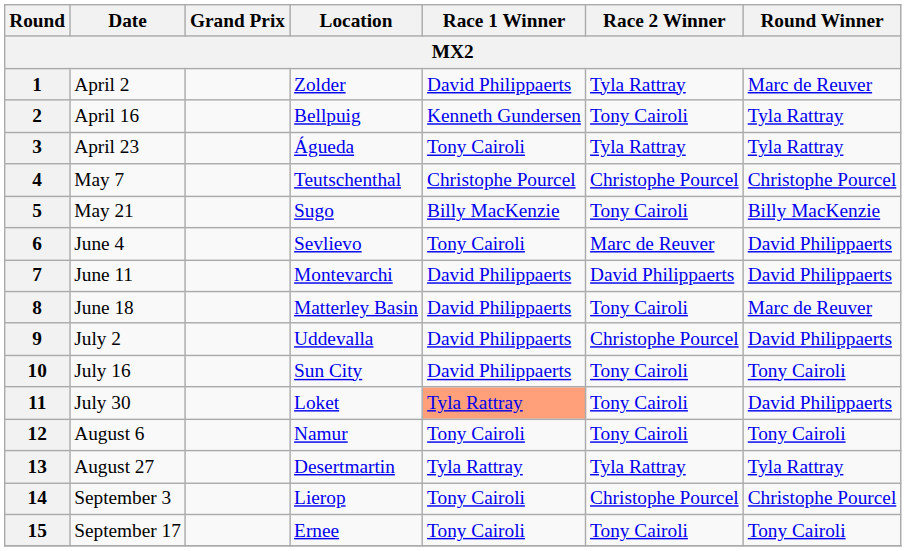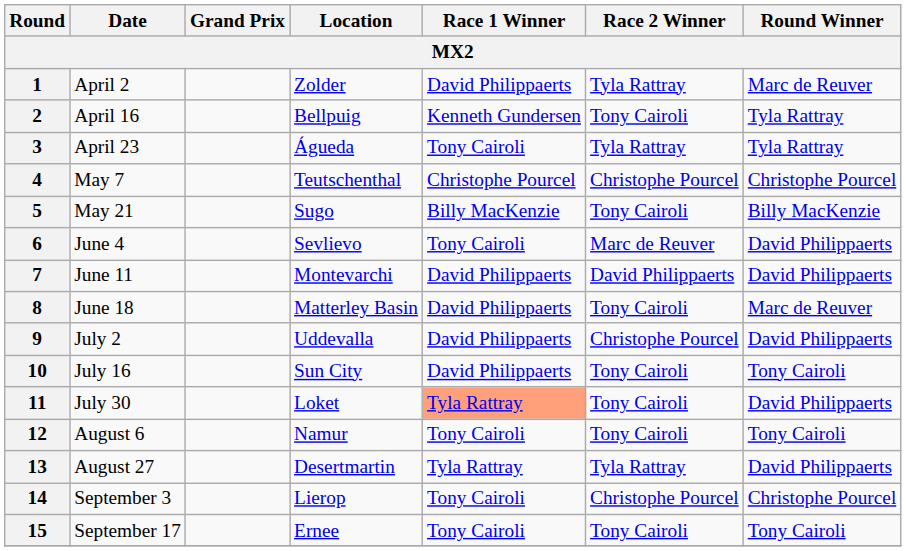 <table class="wikitable" style="font-size: 85%;">
 <tr>
 <th>Round</th>
 <th>Date</th>
 <th>Grand Prix</th>
 <th>Location</th>
 <th>Race 1 Winner</th>
 <th>Race 2 Winner</th>
 <th>Round Winner</th>
 </tr>
 <tr>
 <th colspan=7>MX2</th>
 </tr>
 <tr>
 <th>1</th>
 <td>April 2</td>
 <td></td>
 <td><a href='#'>Zolder</a></td>
 <td> <a href='#'>David Philippaerts</a></td>
 <td> <a href='#'>Tyla Rattray</a></td>
 <td> <a href='#'>Marc de Reuver</a></td>
 </tr>
 <tr>
 <th>2</th>
 <td>April 16</td>
 <td></td>
 <td><a href='#'>Bellpuig</a></td>
 <td> <a href='#'>Kenneth Gundersen</a></td>
 <td> <a href='#'>Tony Cairoli</a></td>
 <td> <a href='#'>Tyla Rattray</a></td>
 </tr>
 <tr>
 <th>3</th>
 <td>April 23</td>
 <td></td>
 <td><a href='#'>Águeda</a></td>
 <td> <a href='#'>Tony Cairoli</a></td>
 <td> <a href='#'>Tyla Rattray</a></td>
 <td> <a href='#'>Tyla Rattray</a></td>
 </tr>
 <tr>
 <th>4</th>
 <td>May 7</td>
 <td></td>
 <td><a href='#'>Teutschenthal</a></td>
 <td> <a href='#'>Christophe Pourcel</a></td>
 <td> <a href='#'>Christophe Pourcel</a></td>
 <td> <a href='#'>Christophe Pourcel</a></td>
 </tr>
 <tr>
 <th>5</th>
 <td>May 21</td>
 <td></td>
 <td><a href='#'>Sugo</a></td>
 <td> <a href='#'>Billy MacKenzie</a></td>
 <td> <a href='#'>Tony Cairoli</a></td>
 <td> <a href='#'>Billy MacKenzie</a></td>
 </tr>
 <tr>
 <th>6</th>
 <td>June 4</td>
 <td></td>
 <td><a href='#'>Sevlievo</a></td>
 <td> <a href='#'>Tony Cairoli</a></td>
 <td> <a href='#'>Marc de Reuver</a></td>
 <td> <a href='#'>David Philippaerts</a></td>
 </tr>
 <tr>
 <th>7</th>
 <td>June 11</td>
 <td></td>
 <td><a href='#'>Montevarchi</a></td>
 <td> <a href='#'>David Philippaerts</a></td>
 <td> <a href='#'>David Philippaerts</a></td>
 <td> <a href='#'>David Philippaerts</a></td>
 </tr>
 <tr>
 <th>8</th>
 <td>June 18</td>
 <td></td>
 <td><a href='#'>Matterley Basin</a></td>
 <td> <a href='#'>David Philippaerts</a></td>
 <td> <a href='#'>Tony Cairoli</a></td>
 <td> <a href='#'>Marc de Reuver</a></td>
 </tr>
 <tr>
 <th>9</th>
 <td>July 2</td>
 <td></td>
 <td><a href='#'>Uddevalla</a></td>
 <td> <a href='#'>David Philippaerts</a></td>
 <td> <a href='#'>Christophe Pourcel</a></td>
 <td> <a href='#'>David Philippaerts</a></td>
 </tr>
 <tr>
 <th>10</th>
 <td>July 16</td>
 <td></td>
 <td><a href='#'>Sun City</a></td>
 <td> <a href='#'>David Philippaerts</a></td>
 <td> <a href='#'>Tony Cairoli</a></td>
 <td> <a href='#'>Tony Cairoli</a></td>
 </tr>
 <tr>
 <th>11</th>
 <td>July 30</td>
 <td></td>
 <td><a href='#'>Loket</a></td>
 <td style="background: lightsalmon;"> <a href='#'>Tyla Rattray</a></td>
 <td> <a href='#'>Tony Cairoli</a></td>
 <td> <a href='#'>David Philippaerts</a></td>
 </tr>
 <tr>
 <th>12</th>
 <td>August 6</td>
 <td></td>
 <td><a href='#'>Namur</a></td>
 <td> <a href='#'>Tony Cairoli</a></td>
 <td> <a href='#'>Tony Cairoli</a></td>
 <td> <a href='#'>Tony Cairoli</a></td>
 </tr>
 <tr>
 <th>13</th>
 <td>August 27</td>
 <td></td>
 <td><a href='#'>Desertmartin</a></td>
 <td> <a href='#'>Tyla Rattray</a></td>
 <td> <a href='#'>Tyla Rattray</a></td>
-<td> <a href='#'>Tyla Rattray</a></td>
+<td> <a href='#'>David Philippaerts</a></td>
 </tr>
 <tr>
 <th>14</th>
 <td>September 3</td>
 <td></td>
 <td><a href='#'>Lierop</a></td>
 <td> <a href='#'>Tony Cairoli</a></td>
 <td> <a href='#'>Christophe Pourcel</a></td>
 <td> <a href='#'>Christophe Pourcel</a></td>
 </tr>
 <tr>
 <th>15</th>
 <td>September 17</td>
 <td></td>
 <td><a href='#'>Ernee</a></td>
 <td> <a href='#'>Tony Cairoli</a></td>
 <td> <a href='#'>Tony Cairoli</a></td>
 <td> <a href='#'>Tony Cairoli</a></td>
 </tr>
 <tr>
 </tr>
 </table>
